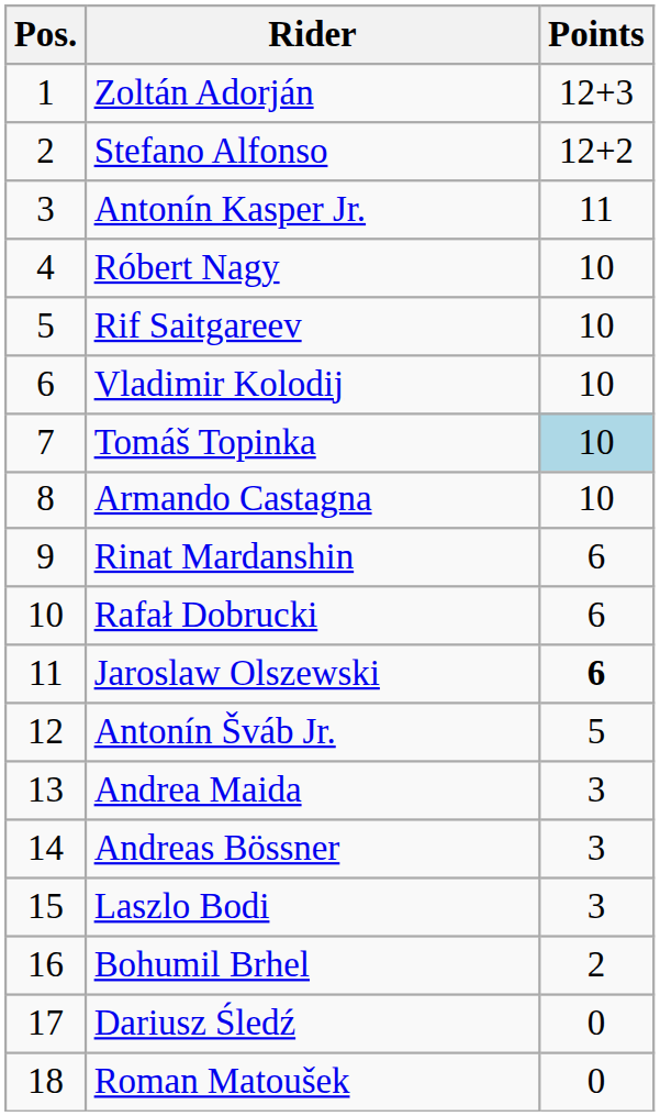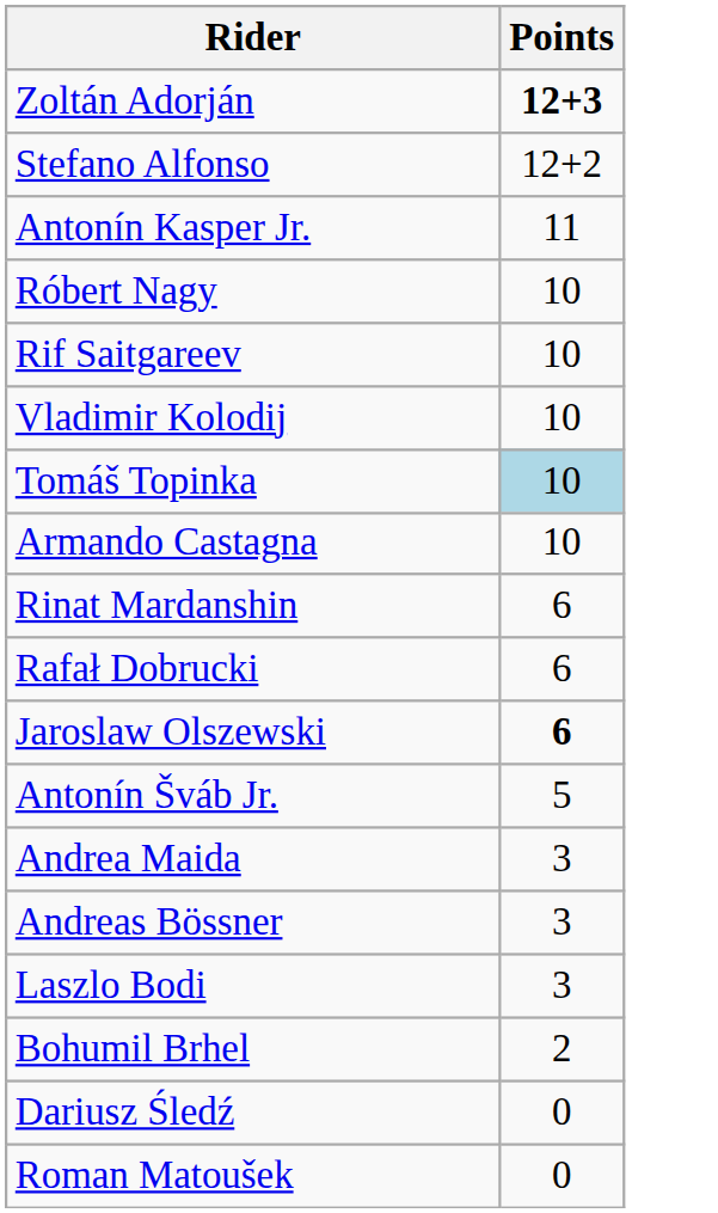 <table class=wikitable style="font-size:93%; text-align:center;">
 <tr>
-<th width=25px>Pos.</th>
 <th width=180px>Rider</th>
 <th width=40px>Points</th>
 </tr>
 <tr>
-<td>1</td>
 <td style="text-align:left;"> <a href='#'>Zoltán Adorján</a></td>
-<td>12+3</td>
+<td><strong>12+3</strong></td>
 </tr>
 <tr>
-<td>2</td>
 <td style="text-align:left;"> <a href='#'>Stefano Alfonso</a></td>
 <td>12+2</td>
 </tr>
 <tr>
-<td>3</td>
 <td style="text-align:left;"> <a href='#'>Antonín Kasper Jr.</a></td>
 <td>11</td>
 </tr>
 <tr>
-<td>4</td>
 <td style="text-align:left;"> <a href='#'>Róbert Nagy</a></td>
 <td>10</td>
 </tr>
 <tr>
-<td>5</td>
 <td style="text-align:left;">  <a href='#'>Rif Saitgareev</a></td>
 <td>10</td>
 </tr>
 <tr>
-<td>6</td>
 <td style="text-align:left;"> <a href='#'>Vladimir Kolodij</a></td>
 <td>10</td>
 </tr>
 <tr>
-<td>7</td>
 <td style="text-align:left;">  <a href='#'>Tomáš Topinka</a></td>
 <td style="background: lightblue;">10</td>
 </tr>
 <tr>
-<td>8</td>
 <td style="text-align:left;"> <a href='#'>Armando Castagna</a></td>
 <td>10</td>
 </tr>
 <tr>
-<td>9</td>
 <td style="text-align:left;">  <a href='#'>Rinat Mardanshin</a></td>
 <td>6</td>
 </tr>
 <tr>
-<td>10</td>
 <td style="text-align:left;"> <a href='#'>Rafał Dobrucki</a></td>
 <td>6</td>
 </tr>
 <tr>
-<td>11</td>
 <td style="text-align:left;"> <a href='#'>Jaroslaw Olszewski</a></td>
 <td><strong>6</strong></td>
 </tr>
 <tr>
-<td>12</td>
 <td style="text-align:left;"> <a href='#'>Antonín Šváb Jr.</a></td>
 <td>5</td>
 </tr>
 <tr>
-<td>13</td>
 <td style="text-align:left;"> <a href='#'>Andrea Maida</a></td>
 <td>3</td>
 </tr>
 <tr>
-<td>14</td>
 <td style="text-align:left;">  <a href='#'>Andreas Bössner</a></td>
 <td>3</td>
 </tr>
 <tr>
-<td>15</td>
 <td style="text-align:left;"> <a href='#'>Laszlo Bodi</a></td>
 <td>3</td>
 </tr>
 <tr>
-<td>16</td>
 <td style="text-align:left;"> <a href='#'>Bohumil Brhel</a></td>
 <td>2</td>
 </tr>
 <tr>
-<td>17</td>
 <td style="text-align:left;"> <a href='#'>Dariusz Śledź</a></td>
 <td>0</td>
 </tr>
 <tr>
-<td>18</td>
 <td style="text-align:left;"> <a href='#'>Roman Matoušek</a></td>
 <td>0</td>
 </tr>
 </table>
